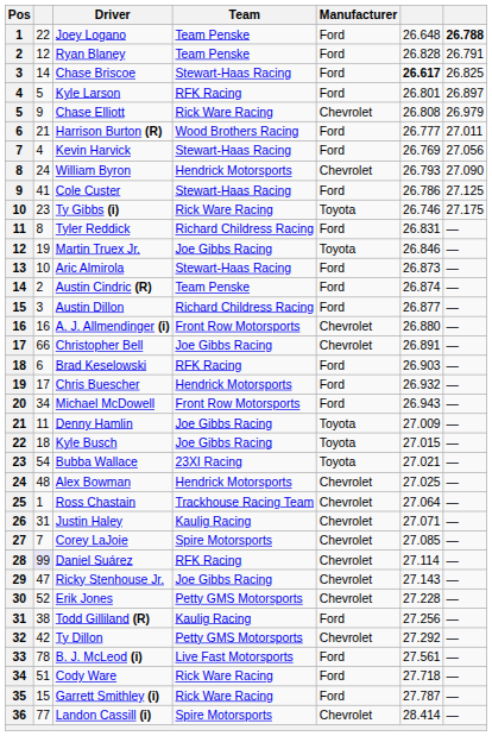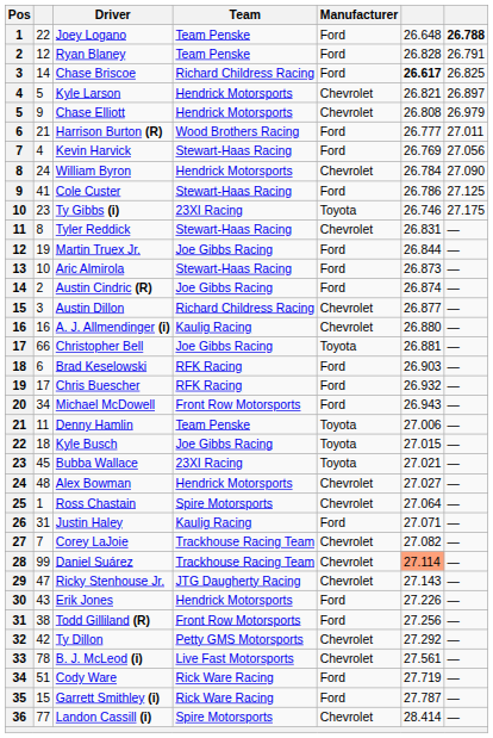 <table class="wikitable" style="font-size:95%">
 <tr>
 <th>Pos</th>
 <th></th>
 <th>Driver</th>
 <th>Team</th>
 <th>Manufacturer</th>
 <th></th>
 <th></th>
 </tr>
 <tr>
 <th>1</th>
 <td>22</td>
 <td><a href='#'>Joey Logano</a></td>
 <td><a href='#'>Team Penske</a></td>
 <td>Ford</td>
 <td>26.648</td>
 <td><strong>26.788</strong></td>
 </tr>
 <tr>
 <th>2</th>
 <td>12</td>
 <td><a href='#'>Ryan Blaney</a></td>
 <td><a href='#'>Team Penske</a></td>
 <td>Ford</td>
 <td>26.828</td>
 <td>26.791</td>
 </tr>
 <tr>
 <th>3</th>
 <td>14</td>
 <td><a href='#'>Chase Briscoe</a></td>
-<td><a href='#'>Stewart-Haas Racing</a></td>
+<td><a href='#'>Richard Childress Racing</a></td>
 <td>Ford</td>
 <td><strong>26.617</strong></td>
 <td>26.825</td>
 </tr>
 <tr>
 <th>4</th>
 <td>5</td>
 <td><a href='#'>Kyle Larson</a></td>
-<td><a href='#'>RFK Racing</a></td>
-<td>Ford</td>
-<td>26.801</td>
+<td><a href='#'>Hendrick Motorsports</a></td>
+<td>Chevrolet</td>
+<td>26.821</td>
 <td>26.897</td>
 </tr>
 <tr>
 <th>5</th>
 <td>9</td>
 <td><a href='#'>Chase Elliott</a></td>
-<td><a href='#'>Rick Ware Racing</a></td>
+<td><a href='#'>Hendrick Motorsports</a></td>
 <td>Chevrolet</td>
 <td>26.808</td>
 <td>26.979</td>
 </tr>
 <tr>
 <th>6</th>
 <td>21</td>
 <td><a href='#'>Harrison Burton</a> <strong>(R)</strong></td>
 <td><a href='#'>Wood Brothers Racing</a></td>
 <td>Ford</td>
 <td>26.777</td>
 <td>27.011</td>
 </tr>
 <tr>
 <th>7</th>
 <td>4</td>
 <td><a href='#'>Kevin Harvick</a></td>
 <td><a href='#'>Stewart-Haas Racing</a></td>
 <td>Ford</td>
 <td>26.769</td>
 <td>27.056</td>
 </tr>
 <tr>
 <th>8</th>
 <td>24</td>
 <td><a href='#'>William Byron</a></td>
 <td><a href='#'>Hendrick Motorsports</a></td>
 <td>Chevrolet</td>
-<td>26.793</td>
+<td>26.784</td>
 <td>27.090</td>
 </tr>
 <tr>
 <th>9</th>
 <td>41</td>
 <td><a href='#'>Cole Custer</a></td>
 <td><a href='#'>Stewart-Haas Racing</a></td>
 <td>Ford</td>
 <td>26.786</td>
 <td>27.125</td>
 </tr>
 <tr>
 <th>10</th>
 <td>23</td>
 <td><a href='#'>Ty Gibbs</a> <strong>(i)</strong></td>
-<td><a href='#'>Rick Ware Racing</a></td>
+<td><a href='#'>23XI Racing</a></td>
 <td>Toyota</td>
 <td>26.746</td>
 <td>27.175</td>
 </tr>
 <tr>
 <th>11</th>
 <td>8</td>
 <td><a href='#'>Tyler Reddick</a></td>
-<td><a href='#'>Richard Childress Racing</a></td>
-<td>Ford</td>
+<td><a href='#'>Stewart-Haas Racing</a></td>
+<td>Chevrolet</td>
 <td>26.831</td>
 <td>—</td>
 </tr>
 <tr>
 <th>12</th>
 <td>19</td>
 <td><a href='#'>Martin Truex Jr.</a></td>
 <td><a href='#'>Joe Gibbs Racing</a></td>
-<td>Toyota</td>
-<td>26.846</td>
+<td>Ford</td>
+<td>26.844</td>
 <td>—</td>
 </tr>
 <tr>
 <th>13</th>
 <td>10</td>
 <td><a href='#'>Aric Almirola</a></td>
 <td><a href='#'>Stewart-Haas Racing</a></td>
 <td>Ford</td>
 <td>26.873</td>
 <td>—</td>
 </tr>
 <tr>
 <th>14</th>
 <td>2</td>
 <td><a href='#'>Austin Cindric</a> <strong>(R)</strong></td>
-<td><a href='#'>Team Penske</a></td>
+<td><a href='#'>Joe Gibbs Racing</a></td>
 <td>Ford</td>
 <td>26.874</td>
 <td>—</td>
 </tr>
 <tr>
 <th>15</th>
 <td>3</td>
 <td><a href='#'>Austin Dillon</a></td>
 <td><a href='#'>Richard Childress Racing</a></td>
-<td>Ford</td>
+<td>Chevrolet</td>
 <td>26.877</td>
 <td>—</td>
 </tr>
 <tr>
 <th>16</th>
 <td>16</td>
 <td><a href='#'>A. J. Allmendinger</a> <strong>(i)</strong></td>
-<td><a href='#'>Front Row Motorsports</a></td>
+<td><a href='#'>Kaulig Racing</a></td>
 <td>Chevrolet</td>
 <td>26.880</td>
 <td>—</td>
 </tr>
 <tr>
 <th>17</th>
 <td>66</td>
 <td><a href='#'>Christopher Bell</a></td>
 <td><a href='#'>Joe Gibbs Racing</a></td>
-<td>Chevrolet</td>
-<td>26.891</td>
+<td>Toyota</td>
+<td>26.881</td>
 <td>—</td>
 </tr>
 <tr>
 <th>18</th>
 <td>6</td>
 <td><a href='#'>Brad Keselowski</a></td>
 <td><a href='#'>RFK Racing</a></td>
 <td>Ford</td>
 <td>26.903</td>
 <td>—</td>
 </tr>
 <tr>
 <th>19</th>
 <td>17</td>
 <td><a href='#'>Chris Buescher</a></td>
-<td><a href='#'>Hendrick Motorsports</a></td>
+<td><a href='#'>RFK Racing</a></td>
 <td>Ford</td>
 <td>26.932</td>
 <td>—</td>
 </tr>
 <tr>
 <th>20</th>
 <td>34</td>
 <td><a href='#'>Michael McDowell</a></td>
 <td><a href='#'>Front Row Motorsports</a></td>
 <td>Ford</td>
 <td>26.943</td>
 <td>—</td>
 </tr>
 <tr>
 <th>21</th>
 <td>11</td>
 <td><a href='#'>Denny Hamlin</a></td>
-<td><a href='#'>Joe Gibbs Racing</a></td>
+<td><a href='#'>Team Penske</a></td>
 <td>Toyota</td>
-<td>27.009</td>
+<td>27.006</td>
 <td>—</td>
 </tr>
 <tr>
 <th>22</th>
 <td>18</td>
 <td><a href='#'>Kyle Busch</a></td>
 <td><a href='#'>Joe Gibbs Racing</a></td>
 <td>Toyota</td>
 <td>27.015</td>
 <td>—</td>
 </tr>
 <tr>
 <th>23</th>
-<td>54</td>
+<td>45</td>
 <td><a href='#'>Bubba Wallace</a></td>
 <td><a href='#'>23XI Racing</a></td>
 <td>Toyota</td>
 <td>27.021</td>
 <td>—</td>
 </tr>
 <tr>
 <th>24</th>
 <td>48</td>
 <td><a href='#'>Alex Bowman</a></td>
 <td><a href='#'>Hendrick Motorsports</a></td>
 <td>Chevrolet</td>
-<td>27.025</td>
+<td>27.027</td>
 <td>—</td>
 </tr>
 <tr>
 <th>25</th>
 <td>1</td>
 <td><a href='#'>Ross Chastain</a></td>
-<td><a href='#'>Trackhouse Racing Team</a></td>
+<td><a href='#'>Spire Motorsports</a></td>
 <td>Chevrolet</td>
 <td>27.064</td>
 <td>—</td>
 </tr>
 <tr>
 <th>26</th>
 <td>31</td>
 <td><a href='#'>Justin Haley</a></td>
 <td><a href='#'>Kaulig Racing</a></td>
-<td>Chevrolet</td>
+<td>Ford</td>
 <td>27.071</td>
 <td>—</td>
 </tr>
 <tr>
 <th>27</th>
 <td>7</td>
 <td><a href='#'>Corey LaJoie</a></td>
-<td><a href='#'>Spire Motorsports</a></td>
+<td><a href='#'>Trackhouse Racing Team</a></td>
 <td>Chevrolet</td>
-<td>27.085</td>
+<td>27.082</td>
 <td>—</td>
 </tr>
 <tr>
 <th>28</th>
-<td style="background: lavender;">99</td>
+<td>99</td>
 <td><a href='#'>Daniel Suárez</a></td>
-<td><a href='#'>RFK Racing</a></td>
+<td><a href='#'>Trackhouse Racing Team</a></td>
 <td>Chevrolet</td>
-<td>27.114</td>
+<td style="background: lightsalmon;">27.114</td>
 <td>—</td>
 </tr>
 <tr>
 <th>29</th>
 <td>47</td>
 <td><a href='#'>Ricky Stenhouse Jr.</a></td>
-<td><a href='#'>Joe Gibbs Racing</a></td>
+<td><a href='#'>JTG Daugherty Racing</a></td>
 <td>Chevrolet</td>
 <td>27.143</td>
 <td>—</td>
 </tr>
 <tr>
 <th>30</th>
-<td>52</td>
+<td>43</td>
 <td><a href='#'>Erik Jones</a></td>
-<td><a href='#'>Petty GMS Motorsports</a></td>
-<td>Chevrolet</td>
-<td>27.228</td>
+<td><a href='#'>Hendrick Motorsports</a></td>
+<td>Ford</td>
+<td>27.226</td>
 <td>—</td>
 </tr>
 <tr>
 <th>31</th>
 <td>38</td>
 <td><a href='#'>Todd Gilliland</a> <strong>(R)</strong></td>
-<td><a href='#'>Kaulig Racing</a></td>
+<td><a href='#'>Front Row Motorsports</a></td>
 <td>Ford</td>
 <td>27.256</td>
 <td>—</td>
 </tr>
 <tr>
 <th>32</th>
 <td>42</td>
 <td><a href='#'>Ty Dillon</a></td>
 <td><a href='#'>Petty GMS Motorsports</a></td>
 <td>Chevrolet</td>
 <td>27.292</td>
 <td>—</td>
 </tr>
 <tr>
 <th>33</th>
 <td>78</td>
 <td><a href='#'>B. J. McLeod</a> <strong>(i)</strong></td>
 <td><a href='#'>Live Fast Motorsports</a></td>
-<td>Ford</td>
+<td>Chevrolet</td>
 <td>27.561</td>
 <td>—</td>
 </tr>
 <tr>
 <th>34</th>
 <td>51</td>
 <td><a href='#'>Cody Ware</a></td>
 <td><a href='#'>Rick Ware Racing</a></td>
 <td>Ford</td>
-<td>27.718</td>
+<td>27.719</td>
 <td>—</td>
 </tr>
 <tr>
 <th>35</th>
 <td>15</td>
 <td><a href='#'>Garrett Smithley</a> <strong>(i)</strong></td>
 <td><a href='#'>Rick Ware Racing</a></td>
 <td>Ford</td>
 <td>27.787</td>
 <td>—</td>
 </tr>
 <tr>
 <th>36</th>
 <td>77</td>
 <td><a href='#'>Landon Cassill</a> <strong>(i)</strong></td>
 <td><a href='#'>Spire Motorsports</a></td>
 <td>Chevrolet</td>
 <td>28.414</td>
 <td>—</td>
 </tr>
 <tr>
 <th colspan="7"></th>
 </tr>
 </table>
